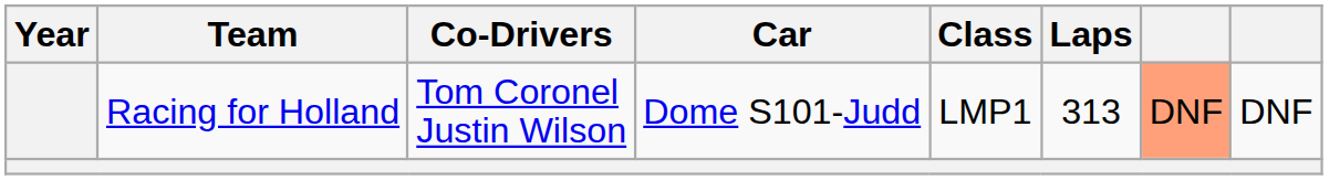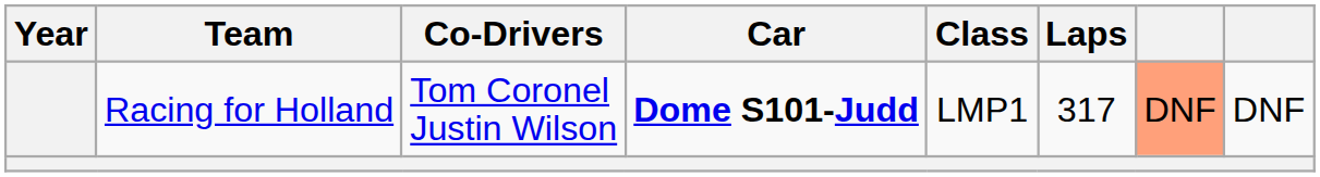 <table class="wikitable" style="text-align:center; font-size:90%">
 <tr>
 <th>Year</th>
 <th>Team</th>
 <th>Co-Drivers</th>
 <th>Car</th>
 <th>Class</th>
 <th>Laps</th>
 <th></th>
 <th></th>
 </tr>
 <tr>
 <th></th>
 <td align="left" nowrap> <a href='#'>Racing for Holland</a></td>
 <td align="left" nowrap> <a href='#'>Tom Coronel</a><br> <a href='#'>Justin Wilson</a></td>
-<td align="left" nowrap><a href='#'>Dome</a> S101-<a href='#'>Judd</a></td>
+<td align="left" nowrap><strong><a href='#'>Dome</a> S101-<a href='#'>Judd</a></strong></td>
 <td>LMP1</td>
-<td>313</td>
+<td>317</td>
 <td style="background: lightsalmon;">DNF</td>
 <td>DNF</td>
 </tr>
 <tr>
 <th colspan="8"></th>
 </tr>
 </table>
